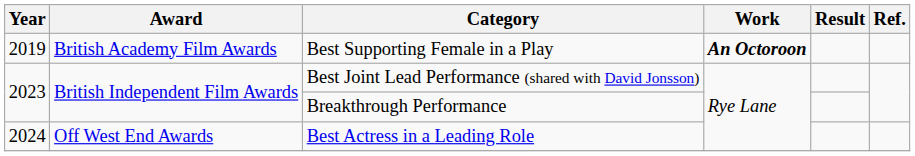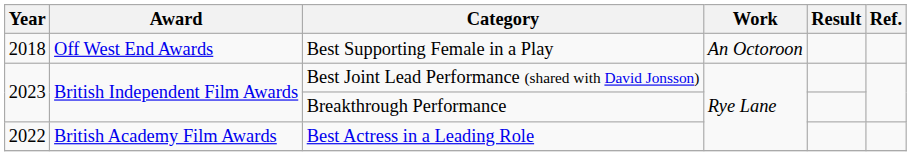 <table class="wikitable plainrowheaders">
 <tr>
 <th>Year</th>
 <th>Award</th>
 <th>Category</th>
 <th>Work</th>
 <th>Result</th>
 <th>Ref.</th>
 </tr>
 <tr>
-<td>2019</td>
-<td><a href='#'>British Academy Film Awards</a></td>
+<td>2018</td>
+<td><a href='#'>Off West End Awards</a></td>
 <td>Best Supporting Female in a Play</td>
-<td><strong><em>An Octoroon</em></strong></td>
+<td><em>An Octoroon</em></td>
 <td></td>
 <td></td>
 </tr>
 <tr>
 <td rowspan="2">2023</td>
 <td rowspan="2"><a href='#'>British Independent Film Awards</a></td>
 <td>Best Joint Lead Performance <small>(shared with <a href='#'>David Jonsson</a>)</small></td>
 <td rowspan="3"><em>Rye Lane</em></td>
 <td></td>
 <td rowspan="2"></td>
 </tr>
 <tr>
 <td>Breakthrough Performance</td>
 <td></td>
 </tr>
 <tr>
-<td>2024</td>
-<td><a href='#'>Off West End Awards</a></td>
+<td>2022</td>
+<td><a href='#'>British Academy Film Awards</a></td>
 <td><a href='#'>Best Actress in a Leading Role</a></td>
 <td></td>
 <td></td>
 </tr>
 <tr>
 </tr>
 </table>
